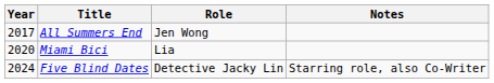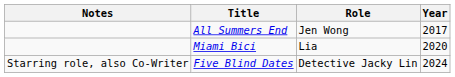 <table class="wikitable sortable">
 <tr>
-<th>Year</th>
+<th class="unsortable">Notes</th>
 <th>Title</th>
 <th>Role</th>
-<th class="unsortable">Notes</th>
+<th>Year</th>
 </tr>
 <tr>
-<td>2017</td>
+<td></td>
 <td><em><a href='#'>All Summers End</a></em></td>
 <td>Jen Wong</td>
-<td></td>
+<td>2017</td>
 </tr>
 <tr>
-<td>2020</td>
+<td></td>
 <td><em><a href='#'>Miami Bici</a></em></td>
 <td>Lia</td>
-<td></td>
+<td>2020</td>
 </tr>
 <tr>
-<td>2024</td>
+<td>Starring role, also Co-Writer</td>
 <td><em><a href='#'>Five Blind Dates</a></em></td>
 <td>Detective Jacky Lin</td>
-<td>Starring role, also Co-Writer</td>
+<td>2024</td>
 </tr>
 </table>
